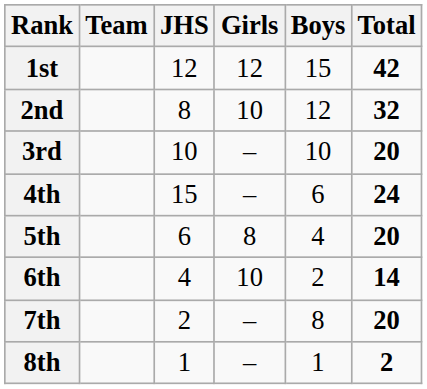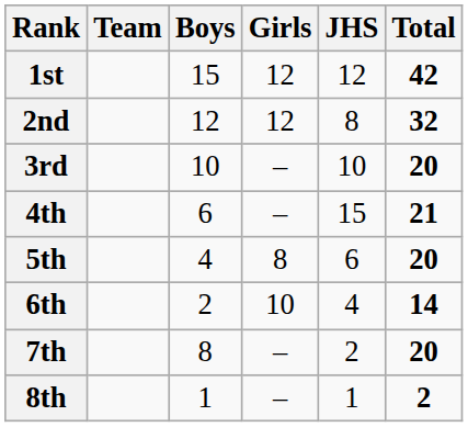 <table class="wikitable" style="text-align:center">
 <tr>
 <th>Rank</th>
 <th>Team</th>
+<th>Boys</th>
+<th>Girls</th>
 <th>JHS</th>
-<th>Girls</th>
-<th>Boys</th>
 <th>Total</th>
 </tr>
 <tr>
 <th>1st</th>
 <td align="left"></td>
+<td>15</td>
 <td>12</td>
 <td>12</td>
-<td>15</td>
 <td><strong>42</strong></td>
 </tr>
 <tr>
 <th>2nd</th>
 <td align=left></td>
+<td>12</td>
+<td>12</td>
 <td>8</td>
-<td>10</td>
-<td>12</td>
 <td><strong>32</strong></td>
 </tr>
 <tr>
 <th>3rd</th>
 <td align="left"></td>
 <td>10</td>
 <td>–</td>
 <td>10</td>
 <td><strong>20</strong></td>
 </tr>
 <tr>
 <th>4th</th>
 <td align="left"></td>
+<td>6</td>
+<td>–</td>
 <td>15</td>
-<td>–</td>
-<td>6</td>
-<td><strong>24</strong></td>
+<td><strong>21</strong></td>
 </tr>
 <tr>
 <th>5th</th>
 <td align="left"></td>
+<td>4</td>
+<td>8</td>
 <td>6</td>
-<td>8</td>
-<td>4</td>
 <td><strong>20</strong></td>
 </tr>
 <tr>
 <th>6th</th>
 <td align="left"></td>
+<td>2</td>
+<td>10</td>
 <td>4</td>
-<td>10</td>
-<td>2</td>
 <td><strong>14</strong></td>
 </tr>
 <tr>
 <th>7th</th>
 <td align="left"></td>
+<td>8</td>
+<td>–</td>
 <td>2</td>
-<td>–</td>
-<td>8</td>
 <td><strong>20</strong></td>
 </tr>
 <tr>
 <th>8th</th>
 <td align="left"></td>
 <td>1</td>
 <td>–</td>
 <td>1</td>
 <td><strong>2</strong></td>
 </tr>
 </table>
